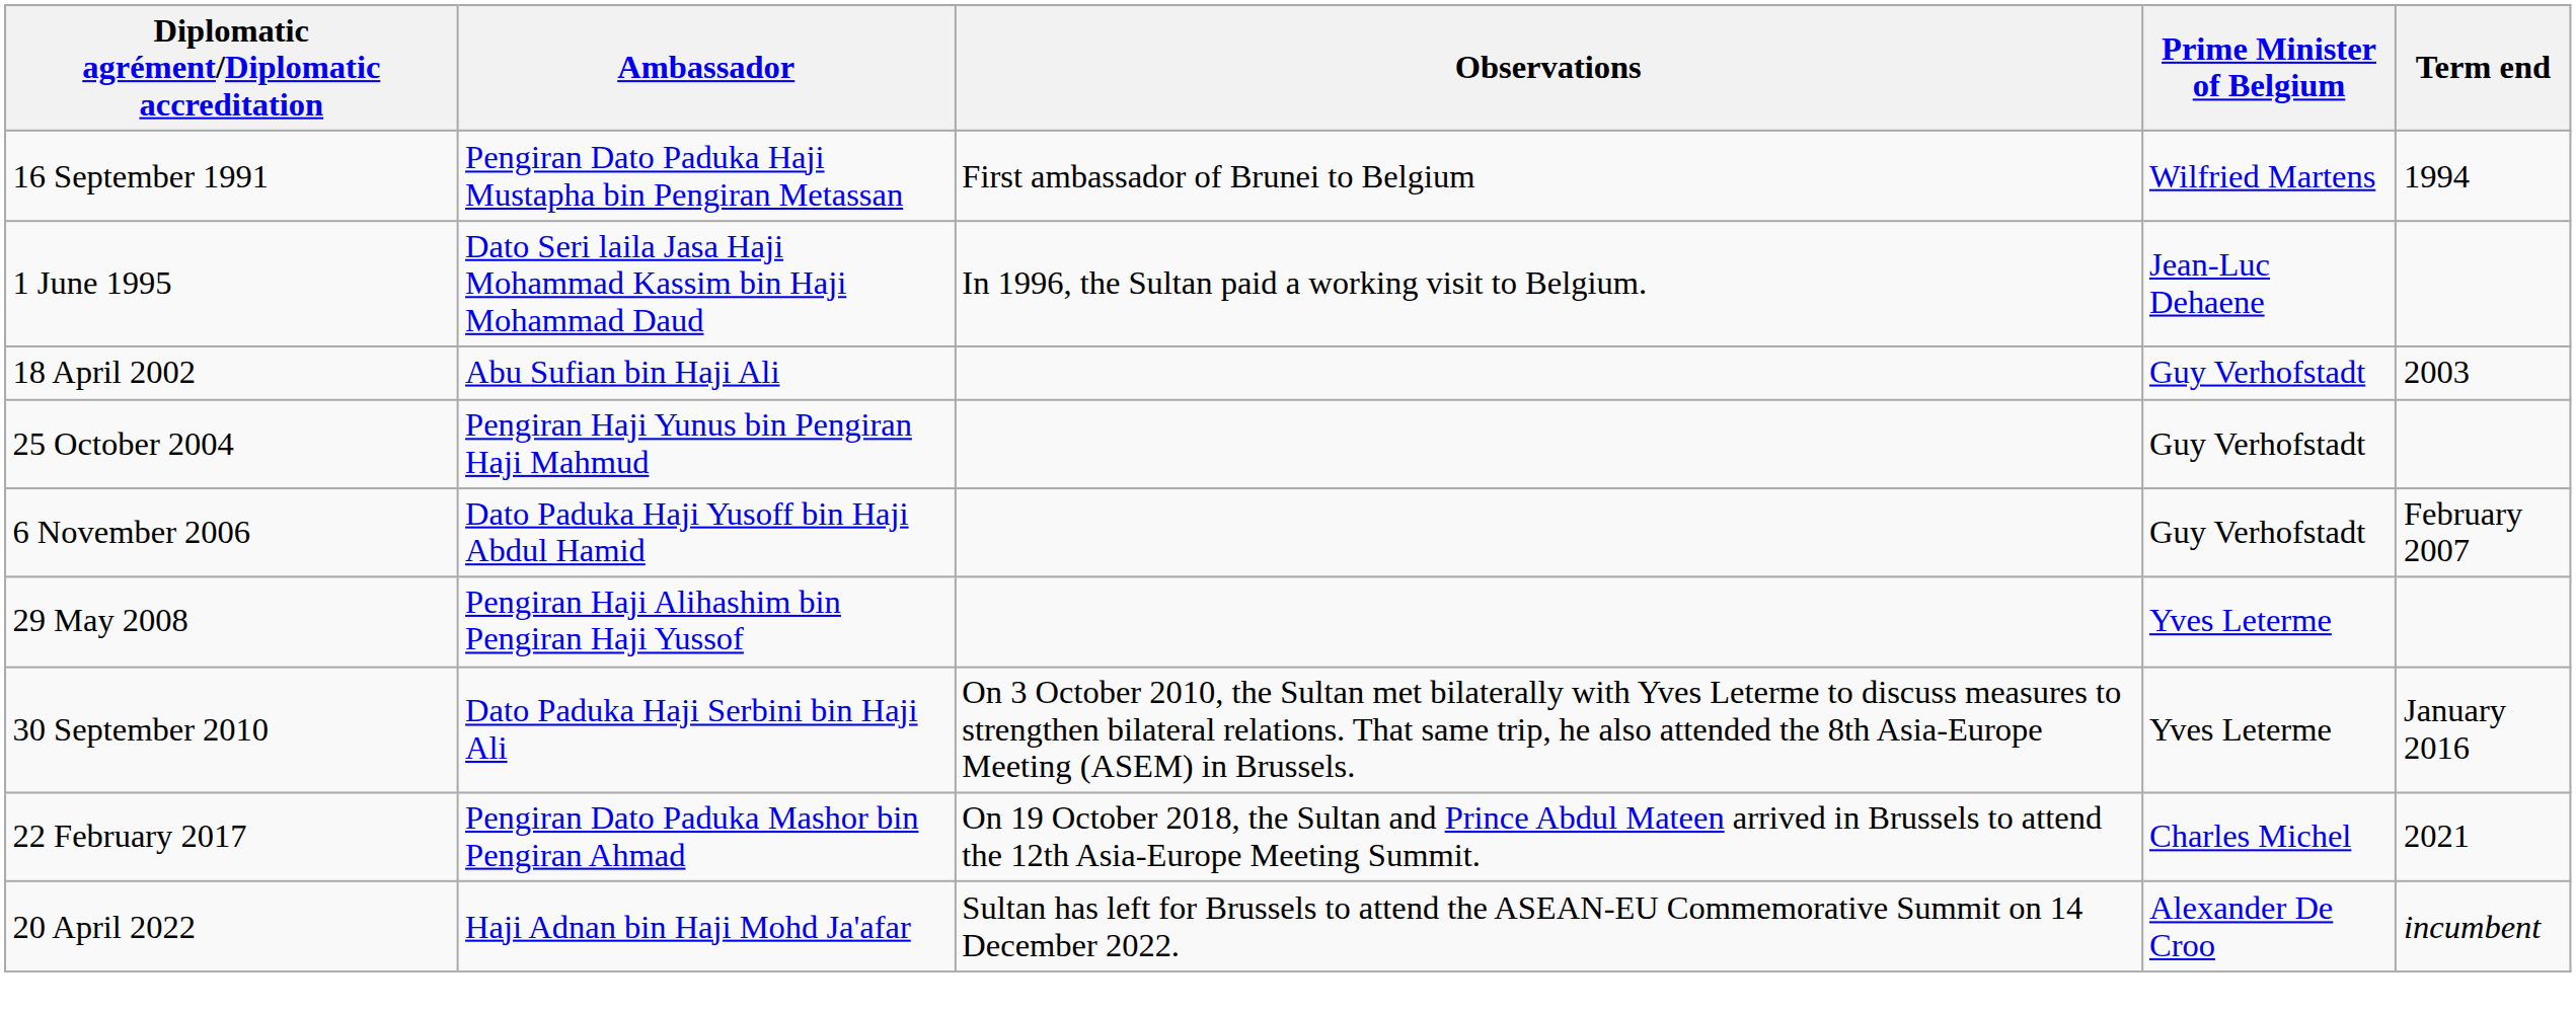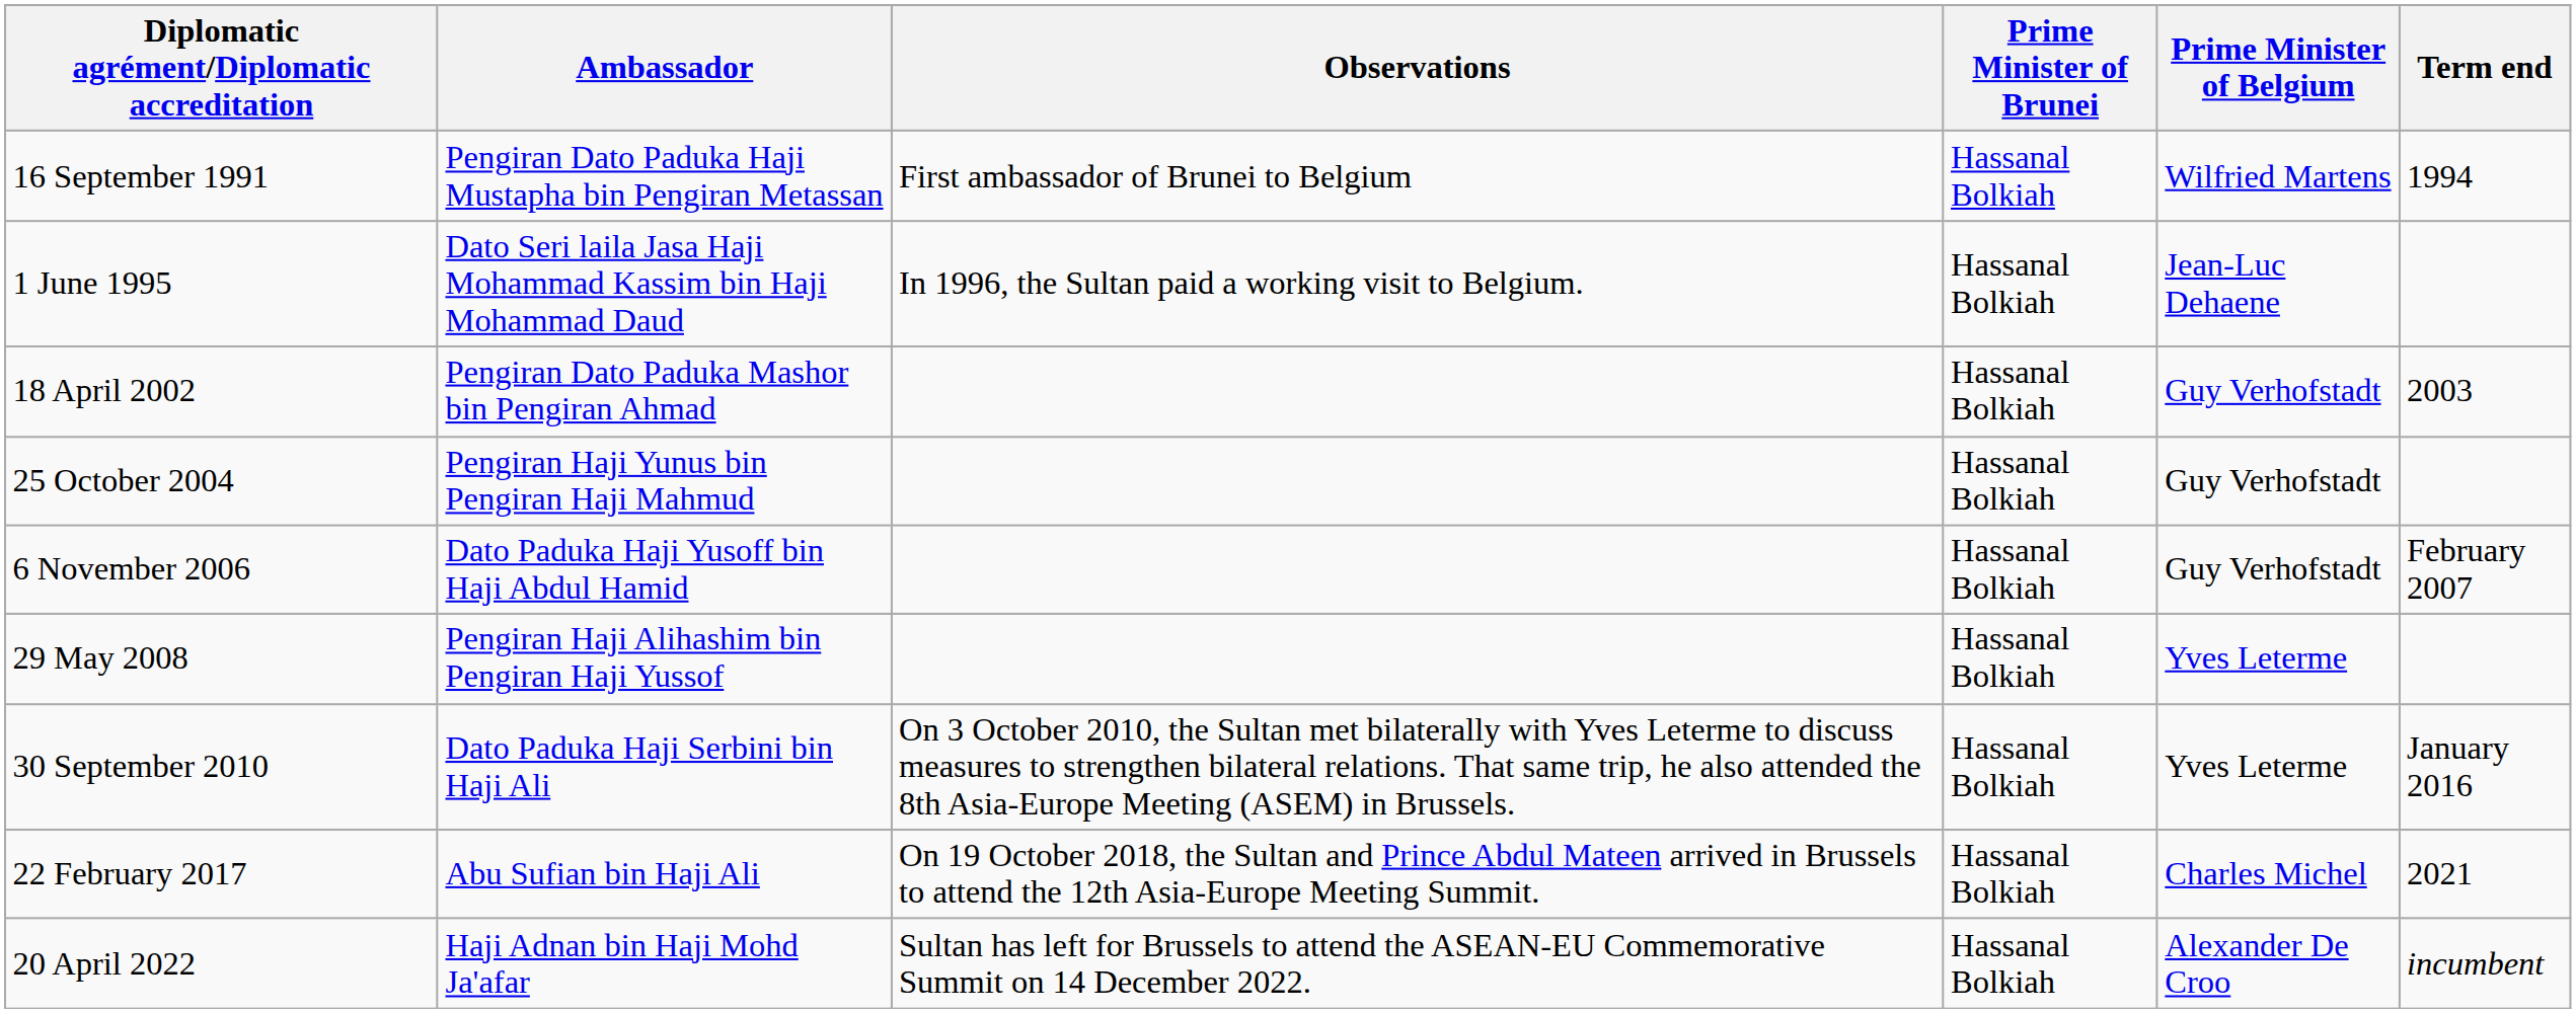 <table class="wikitable sortable">
 <tr>
 <th>Diplomatic <a href='#'>agrément</a>/<a href='#'>Diplomatic accreditation</a></th>
 <th><a href='#'>Ambassador</a></th>
 <th>Observations</th>
+<th><a href='#'>Prime Minister of Brunei</a></th>
 <th><a href='#'>Prime Minister of Belgium</a></th>
 <th>Term end</th>
 </tr>
 <tr>
 <td>16 September 1991</td>
 <td><a href='#'>Pengiran Dato Paduka Haji Mustapha bin Pengiran Metassan</a></td>
 <td>First ambassador of Brunei to Belgium</td>
+<td><a href='#'>Hassanal Bolkiah</a></td>
 <td><a href='#'>Wilfried Martens</a></td>
 <td>1994</td>
 </tr>
 <tr>
 <td>1 June 1995</td>
 <td><a href='#'>Dato Seri laila Jasa Haji Mohammad Kassim bin Haji Mohammad Daud</a></td>
 <td>In 1996, the Sultan paid a working visit to Belgium.</td>
+<td>Hassanal Bolkiah</td>
 <td><a href='#'>Jean-Luc Dehaene</a></td>
 <td></td>
 </tr>
 <tr>
 <td>18 April 2002</td>
-<td><a href='#'>Abu Sufian bin Haji Ali</a></td>
+<td><a href='#'>Pengiran Dato Paduka Mashor bin Pengiran Ahmad</a></td>
 <td></td>
+<td>Hassanal Bolkiah</td>
 <td><a href='#'>Guy Verhofstadt</a></td>
 <td>2003</td>
 </tr>
 <tr>
 <td>25 October 2004</td>
 <td><a href='#'>Pengiran Haji Yunus bin Pengiran Haji Mahmud</a></td>
 <td></td>
+<td>Hassanal Bolkiah</td>
 <td>Guy Verhofstadt</td>
 <td></td>
 </tr>
 <tr>
 <td>6 November 2006</td>
 <td><a href='#'>Dato Paduka Haji Yusoff bin Haji Abdul Hamid</a></td>
 <td></td>
+<td>Hassanal Bolkiah</td>
 <td>Guy Verhofstadt</td>
 <td>February 2007</td>
 </tr>
 <tr>
 <td>29 May 2008</td>
 <td><a href='#'>Pengiran Haji Alihashim bin Pengiran Haji Yussof</a></td>
 <td></td>
+<td>Hassanal Bolkiah</td>
 <td><a href='#'>Yves Leterme</a></td>
 <td></td>
 </tr>
 <tr>
 <td>30 September 2010</td>
 <td><a href='#'>Dato Paduka Haji Serbini bin Haji Ali</a></td>
 <td>On 3 October 2010, the Sultan met bilaterally with Yves Leterme to discuss measures to strengthen bilateral relations. That same trip, he also attended the 8th Asia-Europe Meeting (ASEM) in Brussels.</td>
+<td>Hassanal Bolkiah</td>
 <td>Yves Leterme</td>
 <td>January 2016</td>
 </tr>
 <tr>
 <td>22 February 2017</td>
-<td><a href='#'>Pengiran Dato Paduka Mashor bin Pengiran Ahmad</a></td>
+<td><a href='#'>Abu Sufian bin Haji Ali</a></td>
 <td>On 19 October 2018, the Sultan and <a href='#'>Prince Abdul Mateen</a> arrived in Brussels to attend the 12th Asia-Europe Meeting Summit.</td>
+<td>Hassanal Bolkiah</td>
 <td><a href='#'>Charles Michel</a></td>
 <td>2021</td>
 </tr>
 <tr>
 <td>20 April 2022</td>
 <td><a href='#'>Haji Adnan bin Haji Mohd Ja'afar</a></td>
 <td>Sultan has left for Brussels to attend the ASEAN-EU Commemorative Summit on 14 December 2022.</td>
+<td>Hassanal Bolkiah</td>
 <td><a href='#'>Alexander De Croo</a></td>
 <td><em>incumbent</em></td>
 </tr>
 </table>
